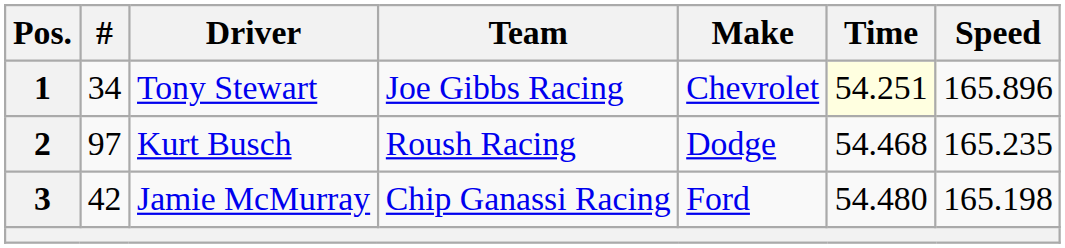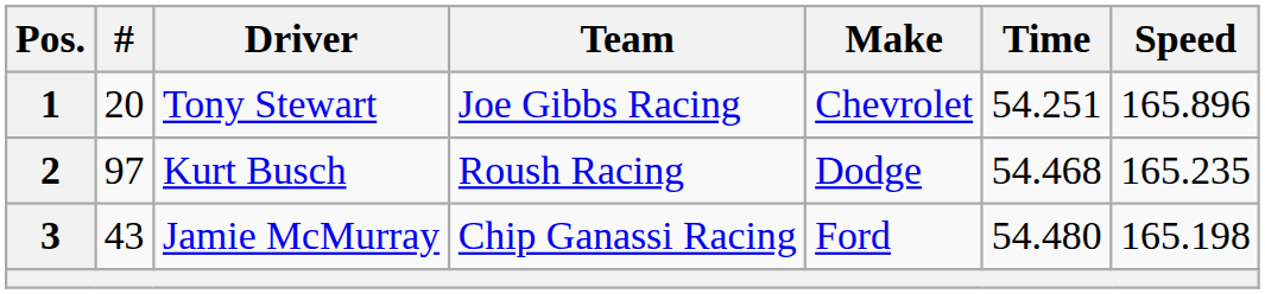 <table class="wikitable" style="font-size:95%">
 <tr>
 <th>Pos.</th>
 <th>#</th>
 <th>Driver</th>
 <th>Team</th>
 <th>Make</th>
 <th>Time</th>
 <th>Speed</th>
 </tr>
 <tr>
 <th>1</th>
-<td>34</td>
+<td>20</td>
 <td><a href='#'>Tony Stewart</a></td>
 <td><a href='#'>Joe Gibbs Racing</a></td>
 <td><a href='#'>Chevrolet</a></td>
-<td style="background: lightyellow;">54.251</td>
+<td>54.251</td>
 <td>165.896</td>
 </tr>
 <tr>
 <th>2</th>
 <td>97</td>
 <td><a href='#'>Kurt Busch</a></td>
 <td><a href='#'>Roush Racing</a></td>
 <td><a href='#'>Dodge</a></td>
 <td>54.468</td>
 <td>165.235</td>
 </tr>
 <tr>
 <th>3</th>
-<td>42</td>
+<td>43</td>
 <td><a href='#'>Jamie McMurray</a></td>
 <td><a href='#'>Chip Ganassi Racing</a></td>
 <td><a href='#'>Ford</a></td>
 <td>54.480</td>
 <td>165.198</td>
 </tr>
 <tr>
 <th colspan="7"></th>
 </tr>
 </table>
